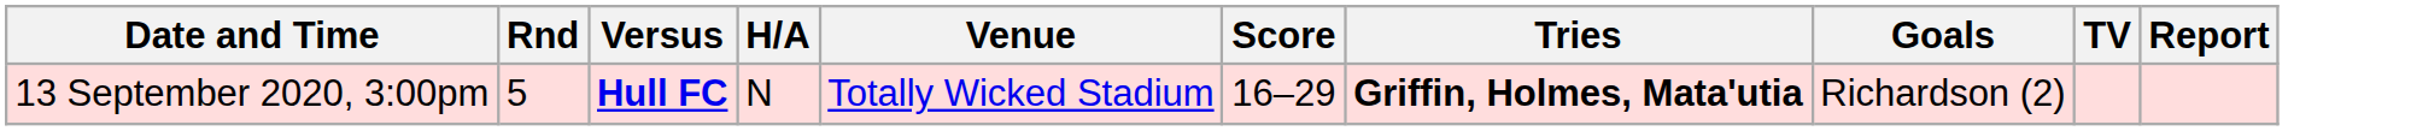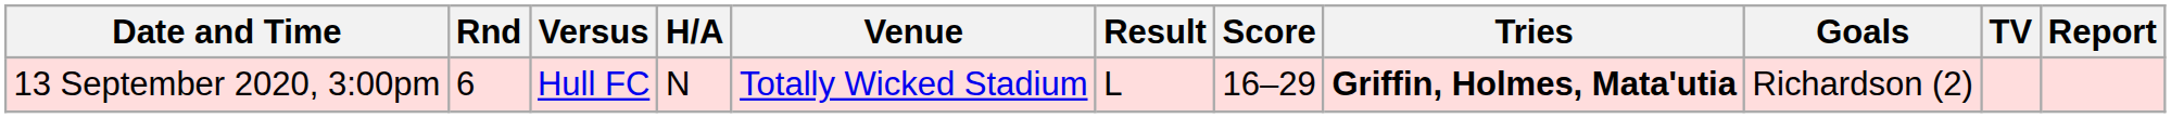 <table class="wikitable" style="font-size:85%;">
 <tr>
 <th>Date and Time</th>
 <th>Rnd</th>
 <th>Versus</th>
 <th>H/A</th>
 <th>Venue</th>
+<th>Result</th>
 <th>Score</th>
 <th>Tries</th>
 <th>Goals</th>
 <th>TV</th>
 <th>Report</th>
 </tr>
 <tr style="background:#ffdddd;" width=20 | >
 <td>13 September 2020, 3:00pm</td>
-<td>5</td>
-<td><strong> <a href='#'>Hull FC</a></strong></td>
+<td>6</td>
+<td> <a href='#'>Hull FC</a></td>
 <td>N</td>
 <td><a href='#'>Totally Wicked Stadium</a></td>
+<td>L</td>
 <td>16–29</td>
 <td><strong>Griffin, Holmes, Mata'utia</strong></td>
 <td>Richardson (2)</td>
 <td></td>
 <td></td>
 </tr>
 </table>
